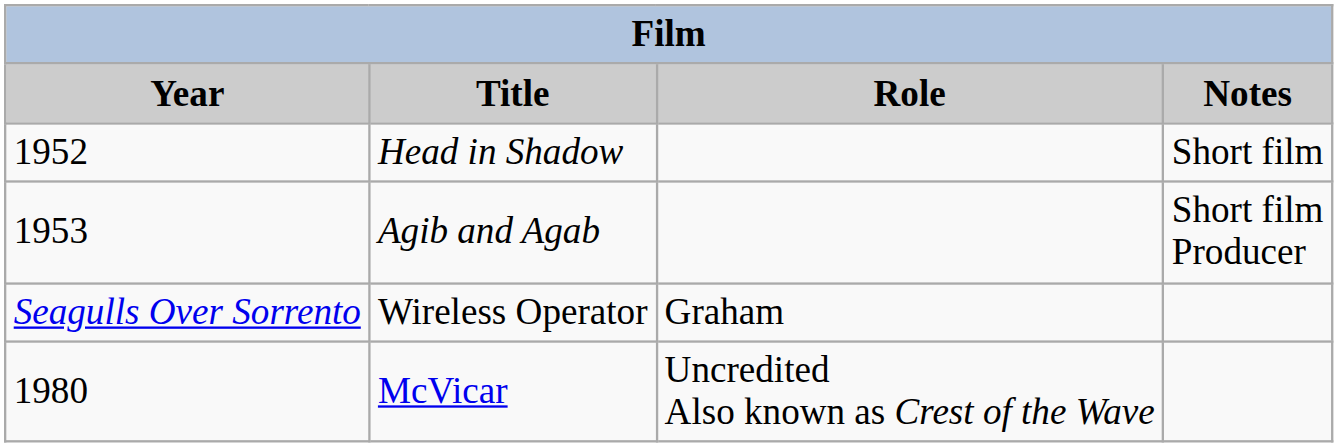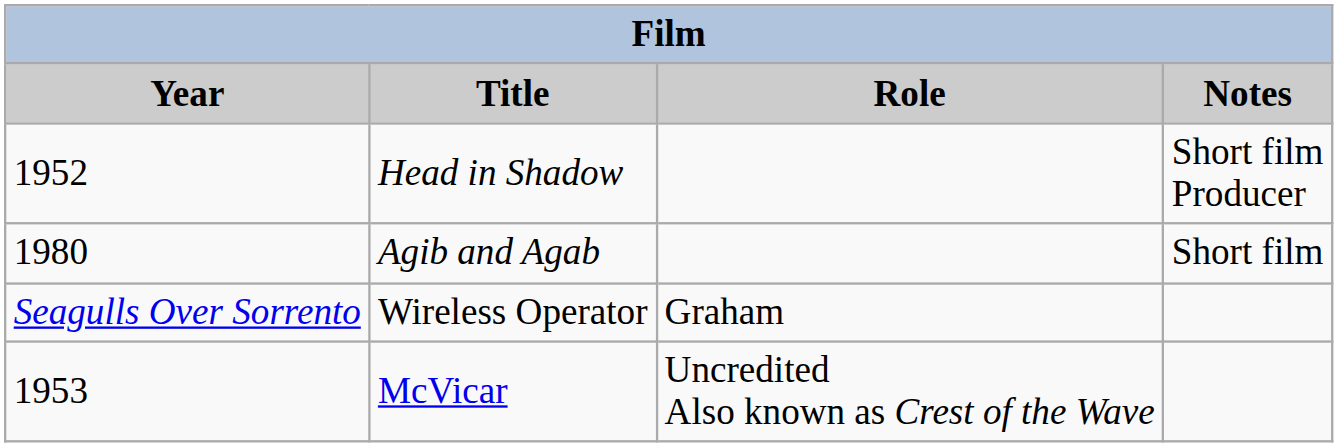 <table class="wikitable">
 <tr>
 <th colspan=4 style="background:#B0C4DE;">Film</th>
 </tr>
 <tr>
 <th style="background: #CCCCCC;">Year</th>
 <th style="background: #CCCCCC;">Title</th>
 <th style="background: #CCCCCC;">Role</th>
 <th style="background: #CCCCCC;">Notes</th>
 </tr>
 <tr>
 <td>1952</td>
 <td><em>Head in Shadow</em></td>
 <td></td>
-<td>Short film</td>
+<td>Short film<br> Producer</td>
 </tr>
 <tr>
-<td>1953</td>
+<td>1980</td>
 <td><em>Agib and Agab</em></td>
 <td></td>
-<td>Short film<br> Producer</td>
+<td>Short film</td>
 </tr>
 <tr>
 <td><em><a href='#'>Seagulls Over Sorrento</a></em></td>
 <td>Wireless Operator</td>
 <td>Graham</td>
 </tr>
 <tr>
-<td>1980</td>
+<td>1953</td>
 <td><a href='#'>McVicar</a></td>
 <td>Uncredited<br> Also known as <em>Crest of the Wave</em></td>
 <td></td>
 </tr>
 </table>
